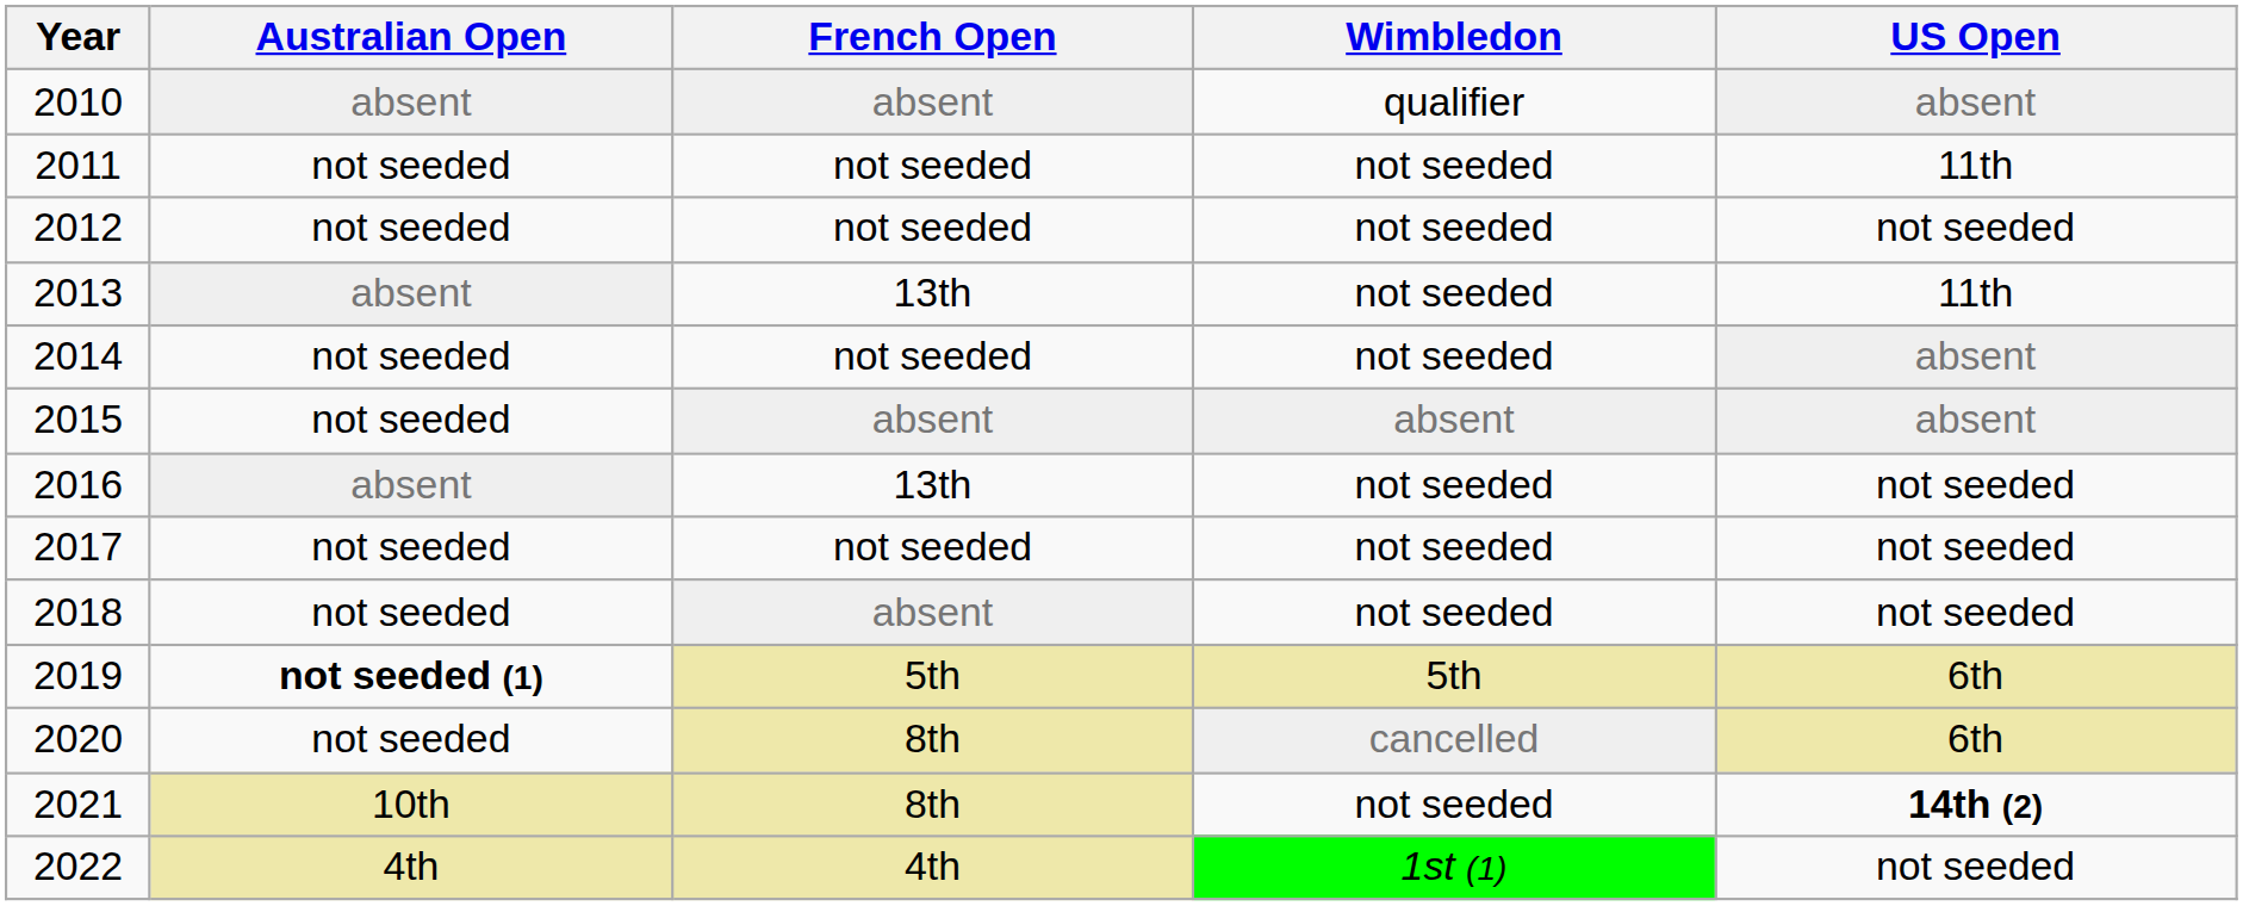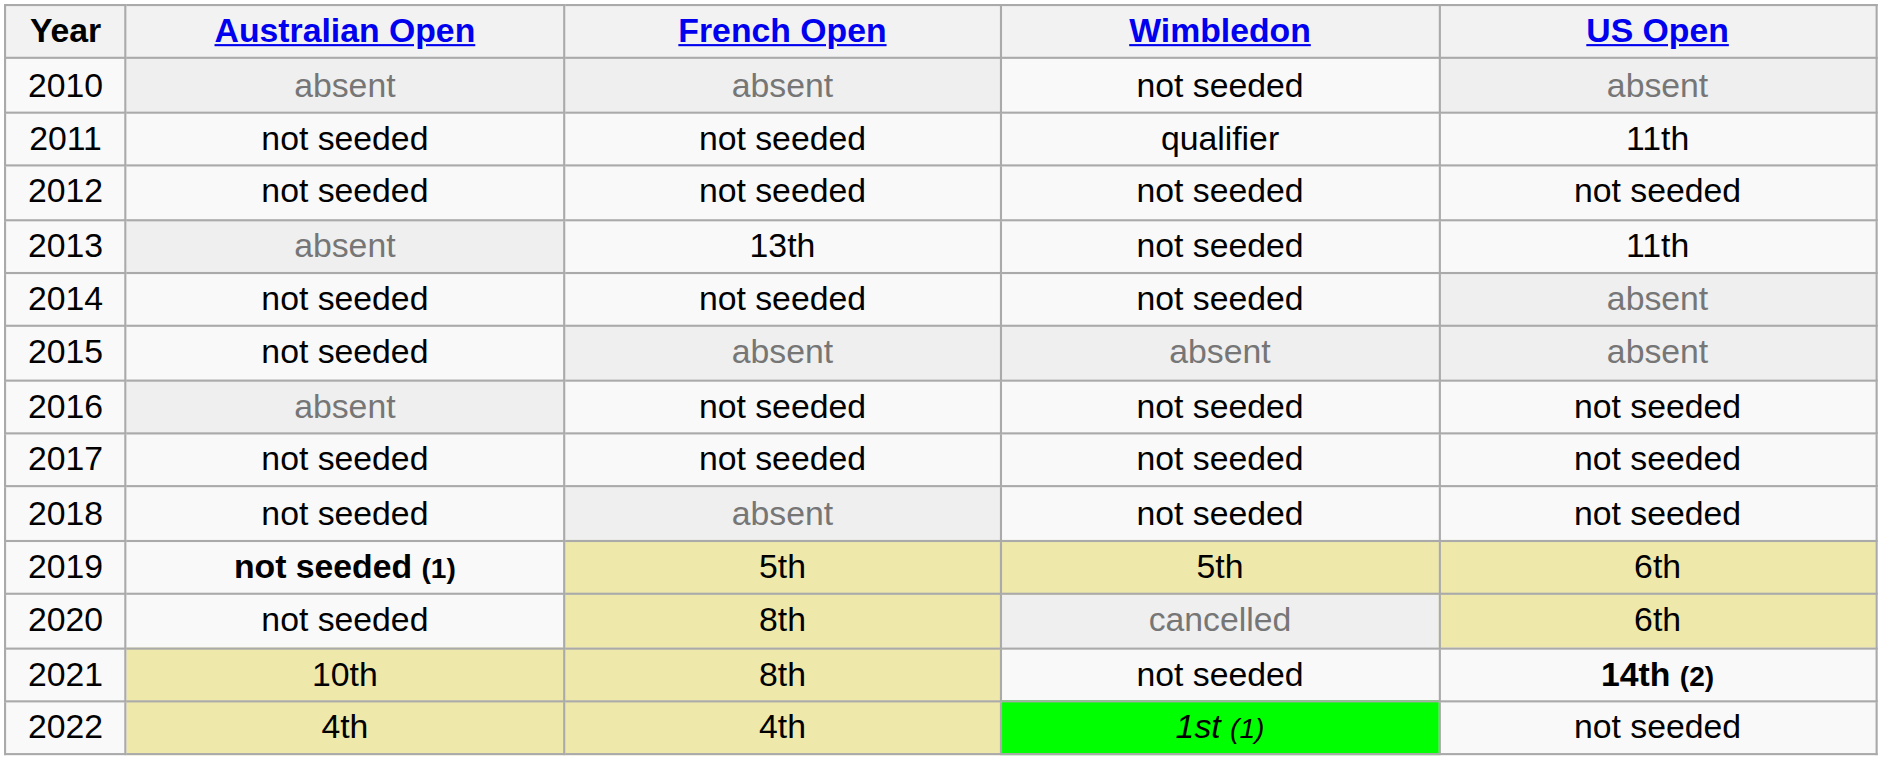 <table class="wikitable" style="text-align:center">
 <tr>
 <th width="50">Year</th>
 <th width="200"><a href='#'>Australian Open</a></th>
 <th width="200"><a href='#'>French Open</a></th>
 <th width="200"><a href='#'>Wimbledon</a></th>
 <th width="200"><a href='#'>US Open</a></th>
 </tr>
 <tr>
 <td>2010</td>
 <td bgcolor="efefef" style="color:#767676">absent</td>
 <td bgcolor="efefef" style="color:#767676">absent</td>
-<td>qualifier</td>
+<td>not seeded</td>
 <td bgcolor="efefef" style="color:#767676">absent</td>
 </tr>
 <tr>
 <td>2011</td>
 <td>not seeded</td>
 <td>not seeded</td>
-<td>not seeded</td>
+<td>qualifier</td>
 <td>11th</td>
 </tr>
 <tr>
 <td>2012</td>
 <td>not seeded</td>
 <td>not seeded</td>
 <td>not seeded</td>
 <td>not seeded</td>
 </tr>
 <tr>
 <td>2013</td>
 <td bgcolor="efefef" style="color:#767676">absent</td>
 <td>13th</td>
 <td>not seeded</td>
 <td>11th</td>
 </tr>
 <tr>
 <td>2014</td>
 <td>not seeded</td>
 <td>not seeded</td>
 <td>not seeded</td>
 <td bgcolor="efefef" style="color:#767676">absent</td>
 </tr>
 <tr>
 <td>2015</td>
 <td>not seeded</td>
 <td bgcolor="efefef" style="color:#767676">absent</td>
 <td bgcolor="efefef" style="color:#767676">absent</td>
 <td bgcolor="efefef" style="color:#767676">absent</td>
 </tr>
 <tr>
 <td>2016</td>
 <td bgcolor="efefef" style="color:#767676">absent</td>
-<td>13th</td>
+<td>not seeded</td>
 <td>not seeded</td>
 <td>not seeded</td>
 </tr>
 <tr>
 <td>2017</td>
 <td>not seeded</td>
 <td>not seeded</td>
 <td>not seeded</td>
 <td>not seeded</td>
 </tr>
 <tr>
 <td>2018</td>
 <td>not seeded</td>
 <td bgcolor="efefef" style="color:#767676">absent</td>
 <td>not seeded</td>
 <td>not seeded</td>
 </tr>
 <tr>
 <td>2019</td>
 <td><strong>not seeded <small>(1)</small></strong></td>
 <td bgcolor=#eee8aa>5th</td>
 <td bgcolor=#eee8aa>5th</td>
 <td bgcolor=#eee8aa>6th</td>
 </tr>
 <tr>
 <td>2020</td>
 <td>not seeded</td>
 <td bgcolor=#eee8aa>8th</td>
 <td bgcolor="efefef" style="color:#767676">cancelled</td>
 <td bgcolor=#eee8aa>6th</td>
 </tr>
 <tr>
 <td>2021</td>
 <td bgcolor=#eee8aa>10th</td>
 <td bgcolor=#eee8aa>8th</td>
 <td>not seeded</td>
 <td><strong>14th <small>(2)</small></strong></td>
 </tr>
 <tr>
 <td>2022</td>
 <td bgcolor=#eee8aa>4th</td>
 <td bgcolor=#eee8aa>4th</td>
 <td bgcolor=lime><em>1st <small>(1)</small></em></td>
 <td>not seeded</td>
 </tr>
 </table>
